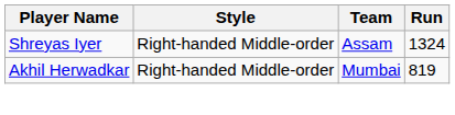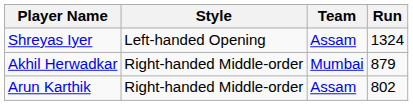 <table class="wikitable sortable">
 <tr>
 <th>Player Name</th>
 <th>Style</th>
 <th>Team</th>
 <th>Run</th>
 </tr>
 <tr>
 <td><a href='#'>Shreyas Iyer</a></td>
-<td>Right-handed Middle-order</td>
+<td>Left-handed Opening</td>
 <td><a href='#'>Assam</a></td>
 <td>1324</td>
 </tr>
 <tr>
 <td><a href='#'>Akhil Herwadkar</a></td>
 <td>Right-handed Middle-order</td>
 <td><a href='#'>Mumbai</a></td>
-<td>819</td>
+<td>879</td>
+</tr>
+<tr>
+<td><a href='#'>Arun Karthik</a></td>
+<td>Right-handed Middle-order</td>
+<td><a href='#'>Assam</a></td>
+<td>802</td>
 </tr>
 </table>
